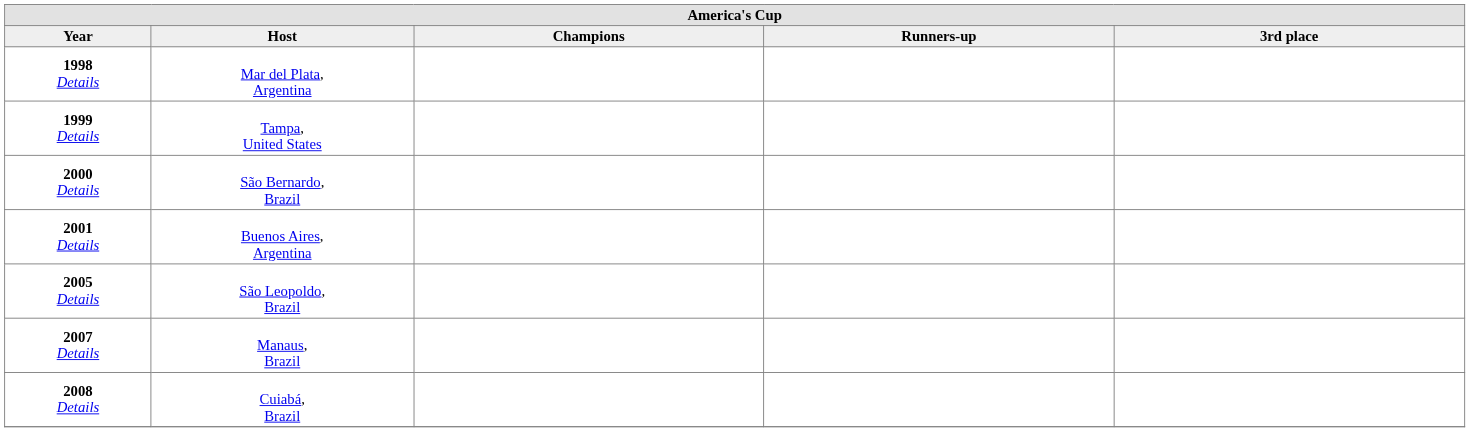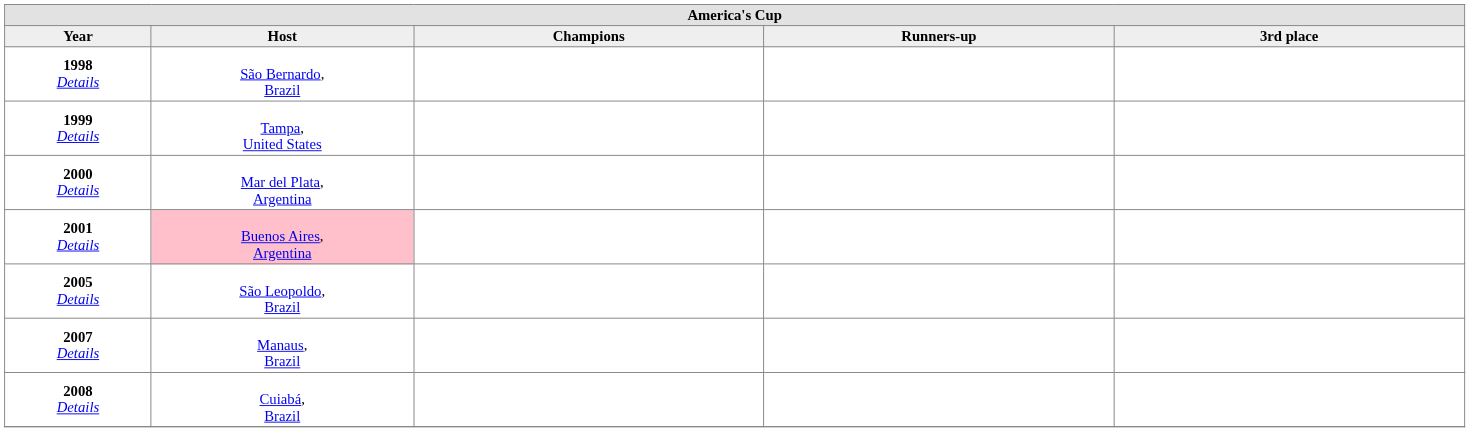 <table class="toccolours" border="1" cellpadding="2" style="border-collapse: collapse; text-align: center; width: 80%; margin: 0 auto;">
 <tr style= "background: #e2e2e2;">
 <th colspan=6 width=100%>America's Cup</th>
 </tr>
 <tr style="background: #efefef;">
 <th width=10%>Year</th>
 <th width=18%>Host</th>
 <th width=24%>Champions</th>
 <th width=24%>Runners-up</th>
 <th width=24%>3rd place</th>
 </tr>
 <tr align=center>
 <td><strong>1998</strong><br><em><a href='#'>Details</a></em></td>
-<td><br><a href='#'>Mar del Plata</a>,<br> <a href='#'>Argentina</a></td>
+<td><br><a href='#'>São Bernardo</a>,<br> <a href='#'>Brazil</a></td>
 <td><strong></strong></td>
 <td></td>
 <td></td>
 </tr>
 <tr align=center valign=center>
 <td><strong>1999</strong><br><em><a href='#'>Details</a></em></td>
 <td><br><a href='#'>Tampa</a>,<br> <a href='#'>United States</a></td>
 <td><strong></strong></td>
 <td></td>
 <td></td>
 </tr>
 <tr align=center>
 <td><strong>2000</strong><br><em><a href='#'>Details</a></em></td>
-<td><br><a href='#'>São Bernardo</a>,<br> <a href='#'>Brazil</a></td>
+<td><br><a href='#'>Mar del Plata</a>,<br> <a href='#'>Argentina</a></td>
 <td><strong></strong></td>
 <td></td>
 <td></td>
 </tr>
 <tr align=center>
 <td><strong>2001</strong><br><em><a href='#'>Details</a></em></td>
-<td><br><a href='#'>Buenos Aires</a>,<br> <a href='#'>Argentina</a></td>
+<td style="background: pink;"><br><a href='#'>Buenos Aires</a>,<br> <a href='#'>Argentina</a></td>
 <td><strong></strong></td>
 <td></td>
 <td></td>
 </tr>
 <tr align=center>
 <td><strong>2005</strong><br><em><a href='#'>Details</a></em></td>
 <td><br><a href='#'>São Leopoldo</a>,<br> <a href='#'>Brazil</a></td>
 <td><strong></strong></td>
 <td></td>
 <td></td>
 </tr>
 <tr align=center>
 <td><strong>2007</strong><br><em><a href='#'>Details</a></em></td>
 <td><br><a href='#'>Manaus</a>,<br> <a href='#'>Brazil</a></td>
 <td><strong></strong></td>
 <td></td>
 <td></td>
 </tr>
 <tr align=center>
 <td><strong>2008</strong><br><em><a href='#'>Details</a></em></td>
 <td><br><a href='#'>Cuiabá</a>,<br> <a href='#'>Brazil</a></td>
 <td><strong></strong></td>
 <td></td>
 <td></td>
 </tr>
 <tr align=center>
 </tr>
 </table>
